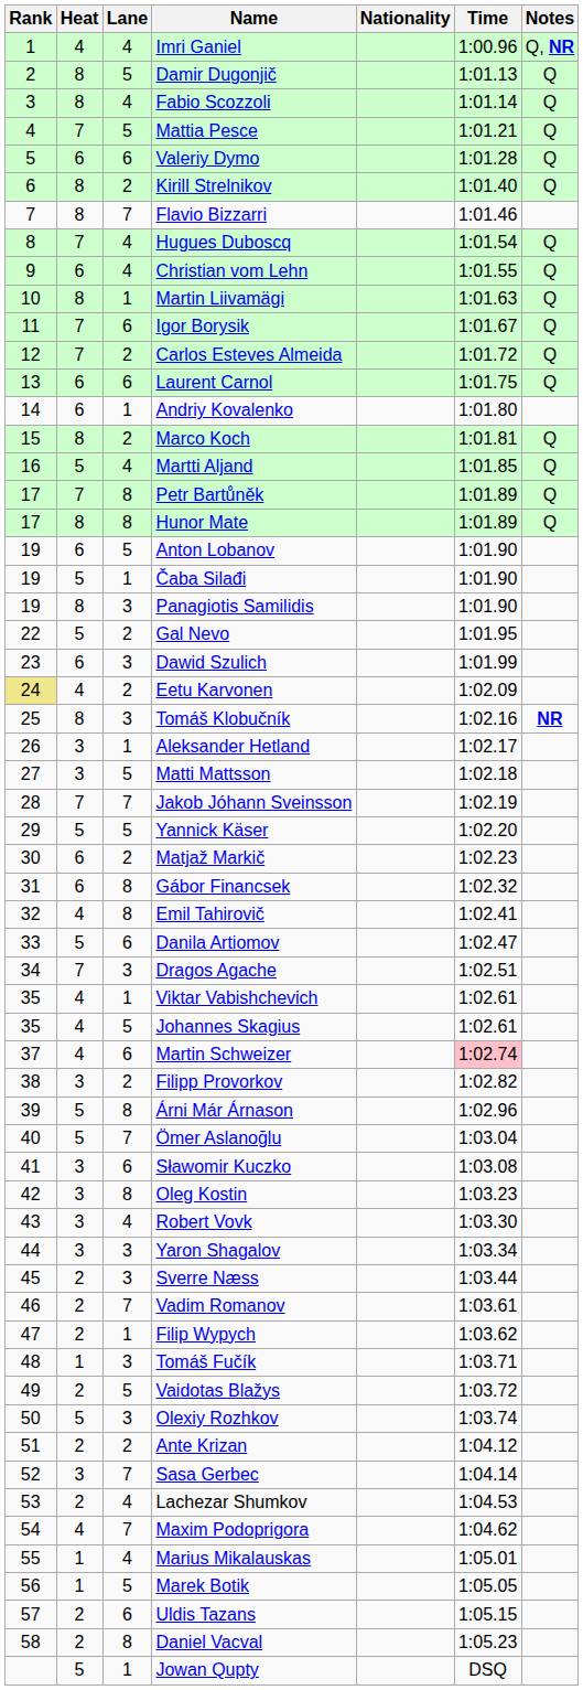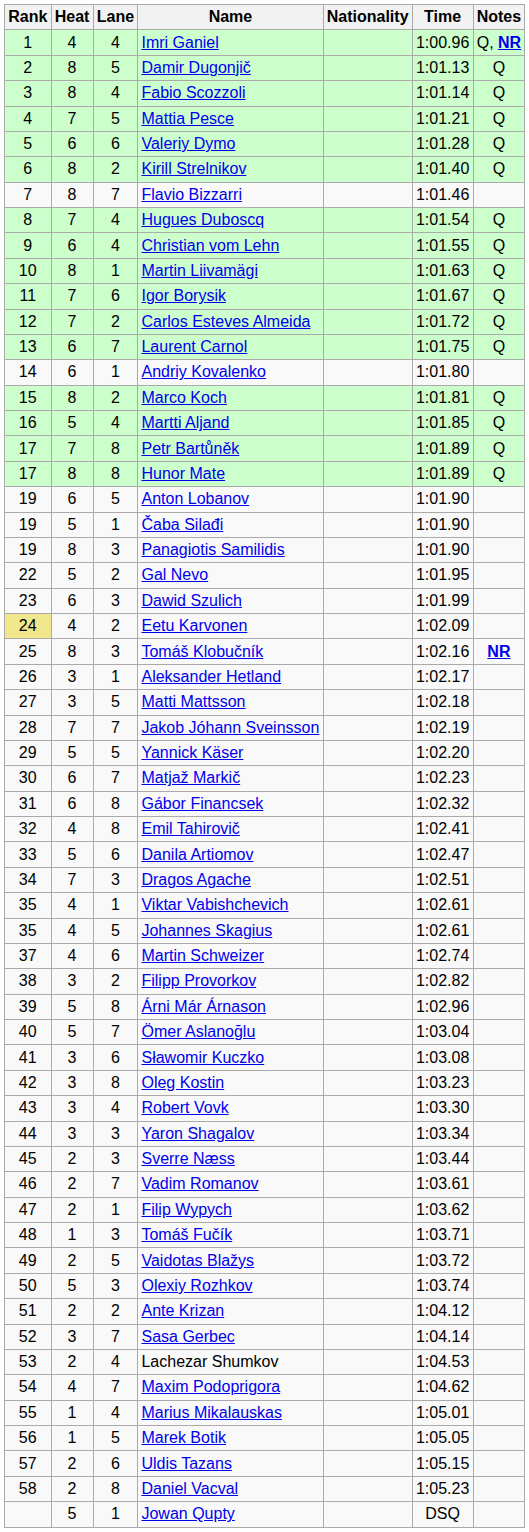 <table class="wikitable sortable" style="text-align:center">
 <tr>
 <th>Rank</th>
 <th>Heat</th>
 <th>Lane</th>
 <th>Name</th>
 <th>Nationality</th>
 <th>Time</th>
 <th>Notes</th>
 </tr>
 <tr bgcolor=ccffcc>
 <td>1</td>
 <td>4</td>
 <td>4</td>
 <td align=left><a href='#'>Imri Ganiel</a></td>
 <td align=left></td>
 <td>1:00.96</td>
 <td>Q, <strong><a href='#'>NR</a></strong></td>
 </tr>
 <tr bgcolor=ccffcc>
 <td>2</td>
 <td>8</td>
 <td>5</td>
 <td align=left><a href='#'>Damir Dugonjič</a></td>
 <td align=left></td>
 <td>1:01.13</td>
 <td>Q</td>
 </tr>
 <tr bgcolor=ccffcc>
 <td>3</td>
 <td>8</td>
 <td>4</td>
 <td align=left><a href='#'>Fabio Scozzoli</a></td>
 <td align=left></td>
 <td>1:01.14</td>
 <td>Q</td>
 </tr>
 <tr bgcolor=ccffcc>
 <td>4</td>
 <td>7</td>
 <td>5</td>
 <td align=left><a href='#'>Mattia Pesce</a></td>
 <td align=left></td>
 <td>1:01.21</td>
 <td>Q</td>
 </tr>
 <tr bgcolor=ccffcc>
 <td>5</td>
 <td>6</td>
 <td>6</td>
 <td align=left><a href='#'>Valeriy Dymo</a></td>
 <td align=left></td>
 <td>1:01.28</td>
 <td>Q</td>
 </tr>
 <tr bgcolor=ccffcc>
 <td>6</td>
 <td>8</td>
 <td>2</td>
 <td align=left><a href='#'>Kirill Strelnikov</a></td>
 <td align=left></td>
 <td>1:01.40</td>
 <td>Q</td>
 </tr>
 <tr>
 <td>7</td>
 <td>8</td>
 <td>7</td>
 <td align=left><a href='#'>Flavio Bizzarri</a></td>
 <td align=left></td>
 <td>1:01.46</td>
 <td></td>
 </tr>
 <tr bgcolor=ccffcc>
 <td>8</td>
 <td>7</td>
 <td>4</td>
 <td align=left><a href='#'>Hugues Duboscq</a></td>
 <td align=left></td>
 <td>1:01.54</td>
 <td>Q</td>
 </tr>
 <tr bgcolor=ccffcc>
 <td>9</td>
 <td>6</td>
 <td>4</td>
 <td align=left><a href='#'>Christian vom Lehn</a></td>
 <td align=left></td>
 <td>1:01.55</td>
 <td>Q</td>
 </tr>
 <tr bgcolor=ccffcc>
 <td>10</td>
 <td>8</td>
 <td>1</td>
 <td align=left><a href='#'>Martin Liivamägi</a></td>
 <td align=left></td>
 <td>1:01.63</td>
 <td>Q</td>
 </tr>
 <tr bgcolor=ccffcc>
 <td>11</td>
 <td>7</td>
 <td>6</td>
 <td align=left><a href='#'>Igor Borysik</a></td>
 <td align=left></td>
 <td>1:01.67</td>
 <td>Q</td>
 </tr>
 <tr bgcolor=ccffcc>
 <td>12</td>
 <td>7</td>
 <td>2</td>
 <td align=left><a href='#'>Carlos Esteves Almeida</a></td>
 <td align=left></td>
 <td>1:01.72</td>
 <td>Q</td>
 </tr>
 <tr bgcolor=ccffcc>
 <td>13</td>
 <td>6</td>
-<td>6</td>
+<td>7</td>
 <td align=left><a href='#'>Laurent Carnol</a></td>
 <td align=left></td>
 <td>1:01.75</td>
 <td>Q</td>
 </tr>
 <tr>
 <td>14</td>
 <td>6</td>
 <td>1</td>
 <td align=left><a href='#'>Andriy Kovalenko</a></td>
 <td align=left></td>
 <td>1:01.80</td>
 <td></td>
 </tr>
 <tr bgcolor=ccffcc>
 <td>15</td>
 <td>8</td>
 <td>2</td>
 <td align=left><a href='#'>Marco Koch</a></td>
 <td align=left></td>
 <td>1:01.81</td>
 <td>Q</td>
 </tr>
 <tr bgcolor=ccffcc>
 <td>16</td>
 <td>5</td>
 <td>4</td>
 <td align=left><a href='#'>Martti Aljand</a></td>
 <td align=left></td>
 <td>1:01.85</td>
 <td>Q</td>
 </tr>
 <tr bgcolor=ccffcc>
 <td>17</td>
 <td>7</td>
 <td>8</td>
 <td align=left><a href='#'>Petr Bartůněk</a></td>
 <td align=left></td>
 <td>1:01.89</td>
 <td>Q</td>
 </tr>
 <tr bgcolor=ccffcc>
 <td>17</td>
 <td>8</td>
 <td>8</td>
 <td align=left><a href='#'>Hunor Mate</a></td>
 <td align=left></td>
 <td>1:01.89</td>
 <td>Q</td>
 </tr>
 <tr>
 <td>19</td>
 <td>6</td>
 <td>5</td>
 <td align=left><a href='#'>Anton Lobanov</a></td>
 <td align=left></td>
 <td>1:01.90</td>
 <td></td>
 </tr>
 <tr>
 <td>19</td>
 <td>5</td>
 <td>1</td>
 <td align=left><a href='#'>Čaba Silađi</a></td>
 <td align=left></td>
 <td>1:01.90</td>
 <td></td>
 </tr>
 <tr>
 <td>19</td>
 <td>8</td>
 <td>3</td>
 <td align=left><a href='#'>Panagiotis Samilidis</a></td>
 <td align=left></td>
 <td>1:01.90</td>
 <td></td>
 </tr>
 <tr>
 <td>22</td>
 <td>5</td>
 <td>2</td>
 <td align=left><a href='#'>Gal Nevo</a></td>
 <td align=left></td>
 <td>1:01.95</td>
 <td></td>
 </tr>
 <tr>
 <td>23</td>
 <td>6</td>
 <td>3</td>
 <td align=left><a href='#'>Dawid Szulich</a></td>
 <td align=left></td>
 <td>1:01.99</td>
 <td></td>
 </tr>
 <tr>
 <td style="background: khaki;">24</td>
 <td>4</td>
 <td>2</td>
 <td align=left><a href='#'>Eetu Karvonen</a></td>
 <td align=left></td>
 <td>1:02.09</td>
 <td></td>
 </tr>
 <tr>
 <td>25</td>
 <td>8</td>
 <td>3</td>
 <td align=left><a href='#'>Tomáš Klobučník</a></td>
 <td align=left></td>
 <td>1:02.16</td>
 <td><strong><a href='#'>NR</a></strong></td>
 </tr>
 <tr>
 <td>26</td>
 <td>3</td>
 <td>1</td>
 <td align=left><a href='#'>Aleksander Hetland</a></td>
 <td align=left></td>
 <td>1:02.17</td>
 <td></td>
 </tr>
 <tr>
 <td>27</td>
 <td>3</td>
 <td>5</td>
 <td align=left><a href='#'>Matti Mattsson</a></td>
 <td align=left></td>
 <td>1:02.18</td>
 <td></td>
 </tr>
 <tr>
 <td>28</td>
 <td>7</td>
 <td>7</td>
 <td align=left><a href='#'>Jakob Jóhann Sveinsson</a></td>
 <td align=left></td>
 <td>1:02.19</td>
 <td></td>
 </tr>
 <tr>
 <td>29</td>
 <td>5</td>
 <td>5</td>
 <td align=left><a href='#'>Yannick Käser</a></td>
 <td align=left></td>
 <td>1:02.20</td>
 <td></td>
 </tr>
 <tr>
 <td>30</td>
 <td>6</td>
-<td>2</td>
+<td>7</td>
 <td align=left><a href='#'>Matjaž Markič</a></td>
 <td align=left></td>
 <td>1:02.23</td>
 <td></td>
 </tr>
 <tr>
 <td>31</td>
 <td>6</td>
 <td>8</td>
 <td align=left><a href='#'>Gábor Financsek</a></td>
 <td align=left></td>
 <td>1:02.32</td>
 <td></td>
 </tr>
 <tr>
 <td>32</td>
 <td>4</td>
 <td>8</td>
 <td align=left><a href='#'>Emil Tahirovič</a></td>
 <td align=left></td>
 <td>1:02.41</td>
 <td></td>
 </tr>
 <tr>
 <td>33</td>
 <td>5</td>
 <td>6</td>
 <td align=left><a href='#'>Danila Artiomov</a></td>
 <td align=left></td>
 <td>1:02.47</td>
 <td></td>
 </tr>
 <tr>
 <td>34</td>
 <td>7</td>
 <td>3</td>
 <td align=left><a href='#'>Dragos Agache</a></td>
 <td align=left></td>
 <td>1:02.51</td>
 <td></td>
 </tr>
 <tr>
 <td>35</td>
 <td>4</td>
 <td>1</td>
 <td align=left><a href='#'>Viktar Vabishchevich</a></td>
 <td align=left></td>
 <td>1:02.61</td>
 <td></td>
 </tr>
 <tr>
 <td>35</td>
 <td>4</td>
 <td>5</td>
 <td align=left><a href='#'>Johannes Skagius</a></td>
 <td align=left></td>
 <td>1:02.61</td>
 <td></td>
 </tr>
 <tr>
 <td>37</td>
 <td>4</td>
 <td>6</td>
 <td align=left><a href='#'>Martin Schweizer</a></td>
 <td align=left></td>
-<td style="background: pink;">1:02.74</td>
+<td>1:02.74</td>
 <td></td>
 </tr>
 <tr>
 <td>38</td>
 <td>3</td>
 <td>2</td>
 <td align=left><a href='#'>Filipp Provorkov</a></td>
 <td align=left></td>
 <td>1:02.82</td>
 <td></td>
 </tr>
 <tr>
 <td>39</td>
 <td>5</td>
 <td>8</td>
 <td align=left><a href='#'>Árni Már Árnason</a></td>
 <td align=left></td>
 <td>1:02.96</td>
 <td></td>
 </tr>
 <tr>
 <td>40</td>
 <td>5</td>
 <td>7</td>
 <td align=left><a href='#'>Ömer Aslanoğlu</a></td>
 <td align=left></td>
 <td>1:03.04</td>
 <td></td>
 </tr>
 <tr>
 <td>41</td>
 <td>3</td>
 <td>6</td>
 <td align=left><a href='#'>Sławomir Kuczko</a></td>
 <td align=left></td>
 <td>1:03.08</td>
 <td></td>
 </tr>
 <tr>
 <td>42</td>
 <td>3</td>
 <td>8</td>
 <td align=left><a href='#'>Oleg Kostin</a></td>
 <td align=left></td>
 <td>1:03.23</td>
 <td></td>
 </tr>
 <tr>
 <td>43</td>
 <td>3</td>
 <td>4</td>
 <td align=left><a href='#'>Robert Vovk</a></td>
 <td align=left></td>
 <td>1:03.30</td>
 <td></td>
 </tr>
 <tr>
 <td>44</td>
 <td>3</td>
 <td>3</td>
 <td align=left><a href='#'>Yaron Shagalov</a></td>
 <td align=left></td>
 <td>1:03.34</td>
 <td></td>
 </tr>
 <tr>
 <td>45</td>
 <td>2</td>
 <td>3</td>
 <td align=left><a href='#'>Sverre Næss</a></td>
 <td align=left></td>
 <td>1:03.44</td>
 <td></td>
 </tr>
 <tr>
 <td>46</td>
 <td>2</td>
 <td>7</td>
 <td align=left><a href='#'>Vadim Romanov</a></td>
 <td align=left></td>
 <td>1:03.61</td>
 <td></td>
 </tr>
 <tr>
 <td>47</td>
 <td>2</td>
 <td>1</td>
 <td align=left><a href='#'>Filip Wypych</a></td>
 <td align=left></td>
 <td>1:03.62</td>
 <td></td>
 </tr>
 <tr>
 <td>48</td>
 <td>1</td>
 <td>3</td>
 <td align=left><a href='#'>Tomáš Fučík</a></td>
 <td align=left></td>
 <td>1:03.71</td>
 <td></td>
 </tr>
 <tr>
 <td>49</td>
 <td>2</td>
 <td>5</td>
 <td align=left><a href='#'>Vaidotas Blažys</a></td>
 <td align=left></td>
 <td>1:03.72</td>
 <td></td>
 </tr>
 <tr>
 <td>50</td>
 <td>5</td>
 <td>3</td>
 <td align=left><a href='#'>Olexiy Rozhkov</a></td>
 <td align=left></td>
 <td>1:03.74</td>
 <td></td>
 </tr>
 <tr>
 <td>51</td>
 <td>2</td>
 <td>2</td>
 <td align=left><a href='#'>Ante Krizan</a></td>
 <td align=left></td>
 <td>1:04.12</td>
 <td></td>
 </tr>
 <tr>
 <td>52</td>
 <td>3</td>
 <td>7</td>
 <td align=left><a href='#'>Sasa Gerbec</a></td>
 <td align=left></td>
 <td>1:04.14</td>
 <td></td>
 </tr>
 <tr>
 <td>53</td>
 <td>2</td>
 <td>4</td>
 <td align=left>Lachezar Shumkov</td>
 <td align=left></td>
 <td>1:04.53</td>
 <td></td>
 </tr>
 <tr>
 <td>54</td>
 <td>4</td>
 <td>7</td>
 <td align=left><a href='#'>Maxim Podoprigora</a></td>
 <td align=left></td>
 <td>1:04.62</td>
 <td></td>
 </tr>
 <tr>
 <td>55</td>
 <td>1</td>
 <td>4</td>
 <td align=left><a href='#'>Marius Mikalauskas</a></td>
 <td align=left></td>
 <td>1:05.01</td>
 <td></td>
 </tr>
 <tr>
 <td>56</td>
 <td>1</td>
 <td>5</td>
 <td align=left><a href='#'>Marek Botik</a></td>
 <td align=left></td>
 <td>1:05.05</td>
 <td></td>
 </tr>
 <tr>
 <td>57</td>
 <td>2</td>
 <td>6</td>
 <td align=left><a href='#'>Uldis Tazans</a></td>
 <td align=left></td>
 <td>1:05.15</td>
 <td></td>
 </tr>
 <tr>
 <td>58</td>
 <td>2</td>
 <td>8</td>
 <td align=left><a href='#'>Daniel Vacval</a></td>
 <td align=left></td>
 <td>1:05.23</td>
 <td></td>
 </tr>
 <tr>
 <td></td>
 <td>5</td>
 <td>1</td>
 <td align=left><a href='#'>Jowan Qupty</a></td>
 <td align=left></td>
 <td>DSQ</td>
 <td></td>
 </tr>
 </table>
